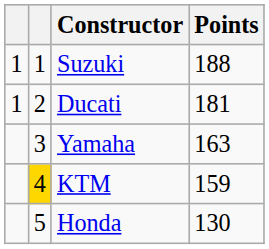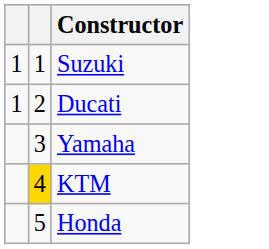 <table class="wikitable" style="font-size: 95%;">
 <tr>
 <th></th>
 <th></th>
 <th>Constructor</th>
-<th>Points</th>
 </tr>
 <tr>
 <td> 1</td>
 <td align=center>1</td>
 <td> <a href='#'>Suzuki</a></td>
-<td align=left>188</td>
 </tr>
 <tr>
 <td> 1</td>
 <td align=center>2</td>
 <td> <a href='#'>Ducati</a></td>
-<td align=left>181</td>
 </tr>
 <tr>
 <td></td>
 <td align=center>3</td>
 <td> <a href='#'>Yamaha</a></td>
-<td align=left>163</td>
 </tr>
 <tr>
 <td></td>
 <td align=center style="background: gold;">4</td>
 <td> <a href='#'>KTM</a></td>
-<td align=left>159</td>
 </tr>
 <tr>
 <td></td>
 <td align=center>5</td>
 <td> <a href='#'>Honda</a></td>
-<td align=left>130</td>
 </tr>
 </table>
